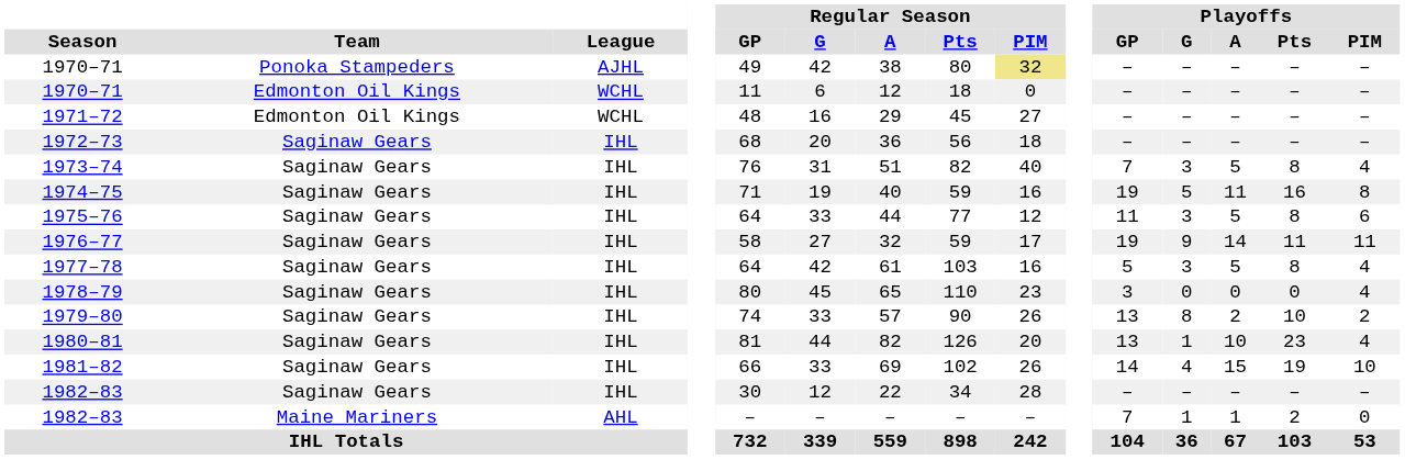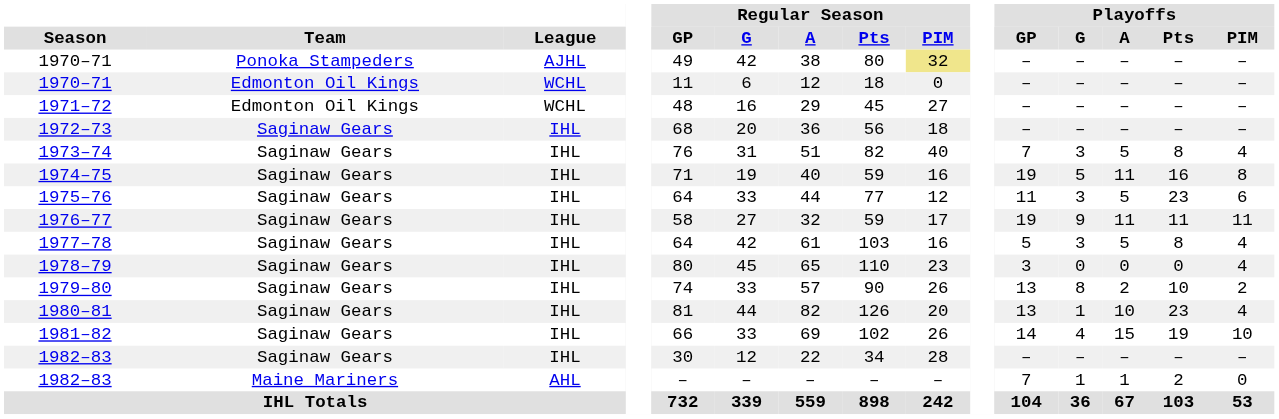 <table border="0" cellpadding="1" cellspacing="0" style="text-align:center; width:75%">
 <tr bgcolor="#e0e0e0">
 <th colspan="3"  bgcolor="#ffffff"> </th>
 <th rowspan="99" bgcolor="#ffffff"> </th>
 <th colspan="5">Regular Season</th>
 <th rowspan="99" bgcolor="#ffffff"> </th>
 <th colspan="5">Playoffs</th>
 </tr>
 <tr bgcolor="#e0e0e0">
 <th>Season</th>
 <th>Team</th>
 <th>League</th>
 <th>GP</th>
 <th><a href='#'>G</a></th>
 <th><a href='#'>A</a></th>
 <th><a href='#'>Pts</a></th>
 <th><a href='#'>PIM</a></th>
 <th>GP</th>
 <th>G</th>
 <th>A</th>
 <th>Pts</th>
 <th>PIM</th>
 </tr>
 <tr align="center">
 <td>1970–71</td>
 <td><a href='#'>Ponoka Stampeders</a></td>
 <td><a href='#'>AJHL</a></td>
 <td>49</td>
 <td>42</td>
 <td>38</td>
 <td>80</td>
 <td style="background: khaki;">32</td>
 <td>–</td>
 <td>–</td>
 <td>–</td>
 <td>–</td>
 <td>–</td>
 </tr>
 <tr align="center" bgcolor="#f0f0f0">
 <td><a href='#'>1970–71</a></td>
 <td><a href='#'>Edmonton Oil Kings</a></td>
 <td><a href='#'>WCHL</a></td>
 <td>11</td>
 <td>6</td>
 <td>12</td>
 <td>18</td>
 <td>0</td>
 <td>–</td>
 <td>–</td>
 <td>–</td>
 <td>–</td>
 <td>–</td>
 </tr>
 <tr align="center">
 <td><a href='#'>1971–72</a></td>
 <td>Edmonton Oil Kings</td>
 <td>WCHL</td>
 <td>48</td>
 <td>16</td>
 <td>29</td>
 <td>45</td>
 <td>27</td>
 <td>–</td>
 <td>–</td>
 <td>–</td>
 <td>–</td>
 <td>–</td>
 </tr>
 <tr align="center" bgcolor="#f0f0f0">
 <td><a href='#'>1972–73</a></td>
 <td><a href='#'>Saginaw Gears</a></td>
 <td><a href='#'>IHL</a></td>
 <td>68</td>
 <td>20</td>
 <td>36</td>
 <td>56</td>
 <td>18</td>
 <td>–</td>
 <td>–</td>
 <td>–</td>
 <td>–</td>
 <td>–</td>
 </tr>
 <tr align="center">
 <td><a href='#'>1973–74</a></td>
 <td>Saginaw Gears</td>
 <td>IHL</td>
 <td>76</td>
 <td>31</td>
 <td>51</td>
 <td>82</td>
 <td>40</td>
 <td>7</td>
 <td>3</td>
 <td>5</td>
 <td>8</td>
 <td>4</td>
 </tr>
 <tr align="center" bgcolor="#f0f0f0">
 <td><a href='#'>1974–75</a></td>
 <td>Saginaw Gears</td>
 <td>IHL</td>
 <td>71</td>
 <td>19</td>
 <td>40</td>
 <td>59</td>
 <td>16</td>
 <td>19</td>
 <td>5</td>
 <td>11</td>
 <td>16</td>
 <td>8</td>
 </tr>
 <tr align="center">
 <td><a href='#'>1975–76</a></td>
 <td>Saginaw Gears</td>
 <td>IHL</td>
 <td>64</td>
 <td>33</td>
 <td>44</td>
 <td>77</td>
 <td>12</td>
 <td>11</td>
 <td>3</td>
 <td>5</td>
-<td>8</td>
+<td>23</td>
 <td>6</td>
 </tr>
 <tr align="center" bgcolor="#f0f0f0">
 <td><a href='#'>1976–77</a></td>
 <td>Saginaw Gears</td>
 <td>IHL</td>
 <td>58</td>
 <td>27</td>
 <td>32</td>
 <td>59</td>
 <td>17</td>
 <td>19</td>
 <td>9</td>
-<td>14</td>
+<td>11</td>
 <td>11</td>
 <td>11</td>
 </tr>
 <tr align="center">
 <td><a href='#'>1977–78</a></td>
 <td>Saginaw Gears</td>
 <td>IHL</td>
 <td>64</td>
 <td>42</td>
 <td>61</td>
 <td>103</td>
 <td>16</td>
 <td>5</td>
 <td>3</td>
 <td>5</td>
 <td>8</td>
 <td>4</td>
 </tr>
 <tr align="center" bgcolor="#f0f0f0">
 <td><a href='#'>1978–79</a></td>
 <td>Saginaw Gears</td>
 <td>IHL</td>
 <td>80</td>
 <td>45</td>
 <td>65</td>
 <td>110</td>
 <td>23</td>
 <td>3</td>
 <td>0</td>
 <td>0</td>
 <td>0</td>
 <td>4</td>
 </tr>
 <tr align="center">
 <td><a href='#'>1979–80</a></td>
 <td>Saginaw Gears</td>
 <td>IHL</td>
 <td>74</td>
 <td>33</td>
 <td>57</td>
 <td>90</td>
 <td>26</td>
 <td>13</td>
 <td>8</td>
 <td>2</td>
 <td>10</td>
 <td>2</td>
 </tr>
 <tr align="center" bgcolor="#f0f0f0">
 <td><a href='#'>1980–81</a></td>
 <td>Saginaw Gears</td>
 <td>IHL</td>
 <td>81</td>
 <td>44</td>
 <td>82</td>
 <td>126</td>
 <td>20</td>
 <td>13</td>
 <td>1</td>
 <td>10</td>
 <td>23</td>
 <td>4</td>
 </tr>
 <tr align="center">
 <td><a href='#'>1981–82</a></td>
 <td>Saginaw Gears</td>
 <td>IHL</td>
 <td>66</td>
 <td>33</td>
 <td>69</td>
 <td>102</td>
 <td>26</td>
 <td>14</td>
 <td>4</td>
 <td>15</td>
 <td>19</td>
 <td>10</td>
 </tr>
 <tr align="center" bgcolor="#f0f0f0">
 <td><a href='#'>1982–83</a></td>
 <td>Saginaw Gears</td>
 <td>IHL</td>
 <td>30</td>
 <td>12</td>
 <td>22</td>
 <td>34</td>
 <td>28</td>
 <td>–</td>
 <td>–</td>
 <td>–</td>
 <td>–</td>
 <td>–</td>
 </tr>
 <tr align="center">
 <td><a href='#'>1982–83</a></td>
 <td><a href='#'>Maine Mariners</a></td>
 <td><a href='#'>AHL</a></td>
 <td>–</td>
 <td>–</td>
 <td>–</td>
 <td>–</td>
 <td>–</td>
 <td>7</td>
 <td>1</td>
 <td>1</td>
 <td>2</td>
 <td>0</td>
 </tr>
 <tr bgcolor="#e0e0e0">
 <th colspan="3">IHL Totals</th>
 <th>732</th>
 <th>339</th>
 <th>559</th>
 <th>898</th>
 <th>242</th>
 <th>104</th>
 <th>36</th>
 <th>67</th>
 <th>103</th>
 <th>53</th>
 </tr>
 </table>
